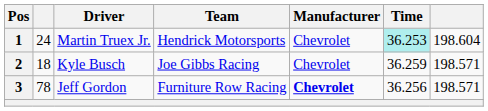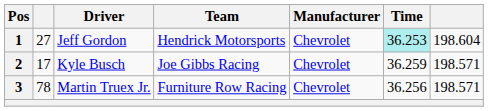 <table class="wikitable" style="font-size:95%">
 <tr>
 <th>Pos</th>
 <th></th>
 <th>Driver</th>
 <th>Team</th>
 <th>Manufacturer</th>
 <th>Time</th>
 <th></th>
 </tr>
 <tr>
 <th>1</th>
-<td>24</td>
-<td><a href='#'>Martin Truex Jr.</a></td>
+<td>27</td>
+<td><a href='#'>Jeff Gordon</a></td>
 <td><a href='#'>Hendrick Motorsports</a></td>
 <td><a href='#'>Chevrolet</a></td>
 <td style="background: paleturquoise;">36.253</td>
 <td>198.604</td>
 </tr>
 <tr>
 <th>2</th>
-<td>18</td>
+<td>17</td>
 <td><a href='#'>Kyle Busch</a></td>
 <td><a href='#'>Joe Gibbs Racing</a></td>
 <td><a href='#'>Chevrolet</a></td>
 <td>36.259</td>
 <td>198.571</td>
 </tr>
 <tr>
 <th>3</th>
 <td>78</td>
-<td><a href='#'>Jeff Gordon</a></td>
+<td><a href='#'>Martin Truex Jr.</a></td>
 <td><a href='#'>Furniture Row Racing</a></td>
-<td><strong><a href='#'>Chevrolet</a></strong></td>
+<td><a href='#'>Chevrolet</a></td>
 <td>36.256</td>
 <td>198.571</td>
 </tr>
 <tr>
 <th colspan="7"></th>
 </tr>
 </table>
